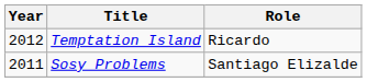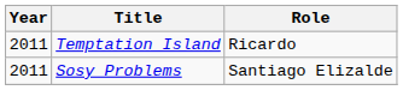 <table class="wikitable">
 <tr>
 <th>Year</th>
 <th>Title</th>
 <th>Role</th>
 </tr>
 <tr>
-<td>2012</td>
+<td>2011</td>
 <td><em><a href='#'>Temptation Island</a></em></td>
 <td>Ricardo</td>
 </tr>
 <tr>
 <td>2011</td>
 <td><em><a href='#'>Sosy Problems</a></em></td>
 <td>Santiago Elizalde</td>
 </tr>
 <tr>
 </tr>
 </table>
